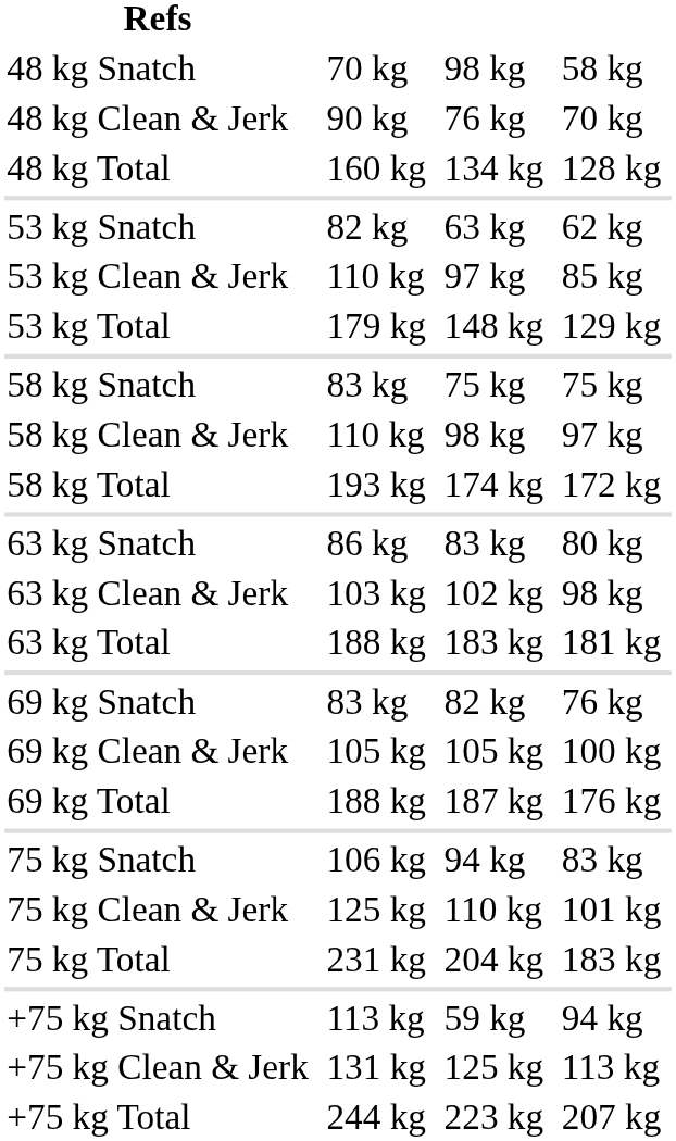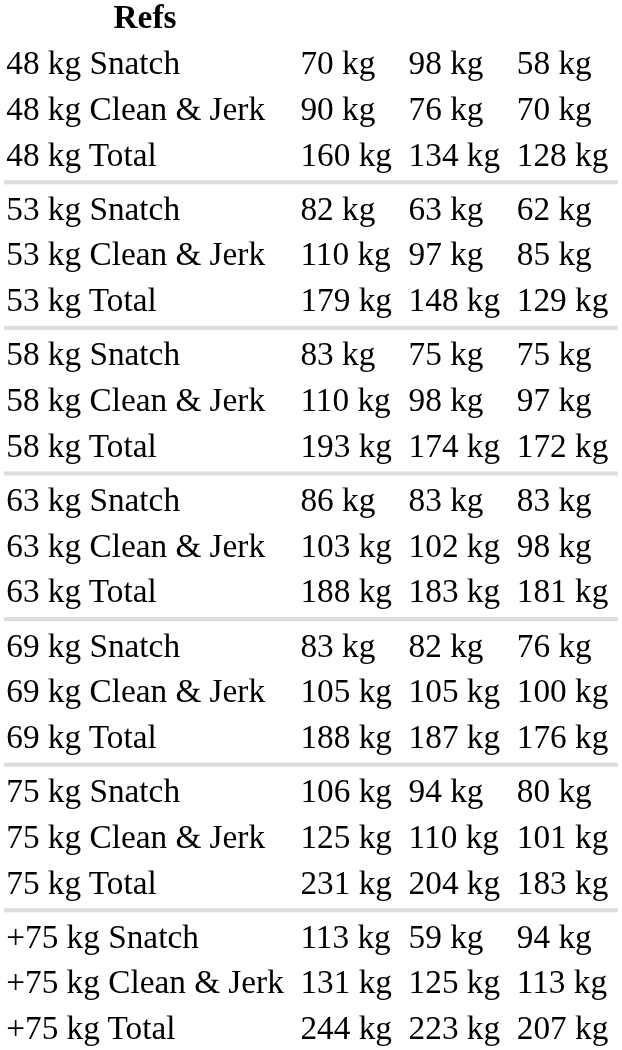 <table>
 <tr>
 <th>Refs</th>
 </tr>
 <tr>
 <td>48 kg Snatch</td>
 <td></td>
 <td>70 kg</td>
 <td></td>
 <td>98 kg</td>
 <td></td>
 <td>58 kg</td>
 <td align=center></td>
 </tr>
 <tr>
 <td>48 kg Clean & Jerk</td>
 <td></td>
 <td>90 kg</td>
 <td></td>
 <td>76 kg</td>
 <td></td>
 <td>70 kg</td>
 <td align=center></td>
 </tr>
 <tr>
 <td>48 kg Total</td>
 <td></td>
 <td>160 kg</td>
 <td></td>
 <td>134 kg</td>
 <td></td>
 <td>128 kg</td>
 <td align=center></td>
 </tr>
 <tr bgcolor=#DDDDDD>
 <td colspan=8></td>
 </tr>
 <tr>
 <td>53 kg Snatch</td>
 <td></td>
 <td>82 kg</td>
 <td></td>
 <td>63 kg</td>
 <td></td>
 <td>62 kg</td>
 <td align=center></td>
 </tr>
 <tr>
 <td>53 kg Clean & Jerk</td>
 <td></td>
 <td>110 kg</td>
 <td></td>
 <td>97 kg</td>
 <td></td>
 <td>85 kg</td>
 <td align=center></td>
 </tr>
 <tr>
 <td>53 kg Total</td>
 <td></td>
 <td>179 kg</td>
 <td></td>
 <td>148 kg</td>
 <td></td>
 <td>129 kg</td>
 <td align=center></td>
 </tr>
 <tr bgcolor=#DDDDDD>
 <td colspan=8></td>
 </tr>
 <tr>
 <td>58 kg Snatch</td>
 <td></td>
 <td>83 kg</td>
 <td></td>
 <td>75 kg</td>
 <td></td>
 <td>75 kg</td>
 <td align=center></td>
 </tr>
 <tr>
 <td>58 kg Clean & Jerk</td>
 <td></td>
 <td>110 kg</td>
 <td></td>
 <td>98 kg</td>
 <td></td>
 <td>97 kg</td>
 <td align=center></td>
 </tr>
 <tr>
 <td>58 kg Total</td>
 <td></td>
 <td>193 kg</td>
 <td></td>
 <td>174 kg</td>
 <td></td>
 <td>172 kg</td>
 <td align=center></td>
 </tr>
 <tr bgcolor=#DDDDDD>
 <td colspan=8></td>
 </tr>
 <tr>
 <td>63 kg Snatch</td>
 <td></td>
 <td>86 kg</td>
 <td></td>
 <td>83 kg</td>
 <td></td>
-<td>80 kg</td>
+<td>83 kg</td>
 <td align=center></td>
 </tr>
 <tr>
 <td>63 kg Clean & Jerk</td>
 <td></td>
 <td>103 kg</td>
 <td></td>
 <td>102 kg</td>
 <td></td>
 <td>98 kg</td>
 <td align=center></td>
 </tr>
 <tr>
 <td>63 kg Total</td>
 <td></td>
 <td>188 kg</td>
 <td></td>
 <td>183 kg</td>
 <td></td>
 <td>181 kg</td>
 <td align=center></td>
 </tr>
 <tr bgcolor=#DDDDDD>
 <td colspan=8></td>
 </tr>
 <tr>
 <td>69 kg Snatch</td>
 <td></td>
 <td>83 kg</td>
 <td></td>
 <td>82 kg</td>
 <td></td>
 <td>76 kg</td>
 <td align=center></td>
 </tr>
 <tr>
 <td>69 kg Clean & Jerk</td>
 <td></td>
 <td>105 kg</td>
 <td></td>
 <td>105 kg</td>
 <td></td>
 <td>100 kg</td>
 <td align=center></td>
 </tr>
 <tr>
 <td>69 kg Total</td>
 <td></td>
 <td>188 kg</td>
 <td></td>
 <td>187 kg</td>
 <td></td>
 <td>176 kg</td>
 <td align=center></td>
 </tr>
 <tr bgcolor=#DDDDDD>
 <td colspan=8></td>
 </tr>
 <tr>
 <td>75 kg Snatch</td>
 <td></td>
 <td>106 kg</td>
 <td></td>
 <td>94 kg</td>
 <td></td>
-<td>83 kg</td>
+<td>80 kg</td>
 <td align=center></td>
 </tr>
 <tr>
 <td>75 kg Clean & Jerk</td>
 <td></td>
 <td>125 kg</td>
 <td></td>
 <td>110 kg</td>
 <td></td>
 <td>101 kg</td>
 <td align=center></td>
 </tr>
 <tr>
 <td>75 kg Total</td>
 <td></td>
 <td>231 kg</td>
 <td></td>
 <td>204 kg</td>
 <td></td>
 <td>183 kg</td>
 <td align=center></td>
 </tr>
 <tr bgcolor=#DDDDDD>
 <td colspan=8></td>
 </tr>
 <tr>
 <td>+75 kg Snatch</td>
 <td></td>
 <td>113 kg</td>
 <td></td>
 <td>59 kg</td>
 <td></td>
 <td>94 kg</td>
 <td align=center></td>
 </tr>
 <tr>
 <td>+75 kg Clean & Jerk</td>
 <td></td>
 <td>131 kg</td>
 <td></td>
 <td>125 kg</td>
 <td></td>
 <td>113 kg</td>
 <td align=center></td>
 </tr>
 <tr>
 <td>+75 kg Total</td>
 <td></td>
 <td>244 kg</td>
 <td></td>
 <td>223 kg</td>
 <td></td>
 <td>207 kg</td>
 <td align=center></td>
 </tr>
 </table>
